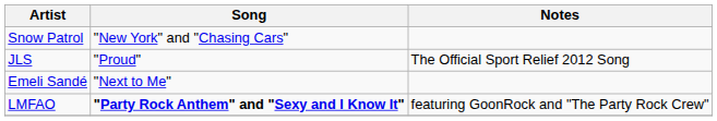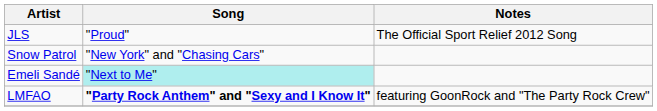 <table class="wikitable" border="1">
 <tr>
 <th>Artist</th>
 <th>Song</th>
 <th>Notes</th>
 </tr>
 <tr>
+<td><a href='#'>JLS</a></td>
+<td>"<a href='#'>Proud</a>"</td>
+<td>The Official Sport Relief 2012 Song</td>
+</tr>
+<tr>
 <td><a href='#'>Snow Patrol</a></td>
 <td>"<a href='#'>New York</a>" and "<a href='#'>Chasing Cars</a>"</td>
 <td></td>
 </tr>
 <tr>
-<td><a href='#'>JLS</a></td>
-<td>"<a href='#'>Proud</a>"</td>
-<td>The Official Sport Relief 2012 Song</td>
-</tr>
-<tr>
 <td><a href='#'>Emeli Sandé</a></td>
-<td>"<a href='#'>Next to Me</a>"</td>
+<td style="background: paleturquoise;">"<a href='#'>Next to Me</a>"</td>
 <td></td>
 </tr>
 <tr>
 <td><a href='#'>LMFAO</a></td>
 <td><strong>"<a href='#'>Party Rock Anthem</a>" and "<a href='#'>Sexy and I Know It</a>"</strong></td>
 <td>featuring GoonRock and "The Party Rock Crew"</td>
 </tr>
 <tr>
 </tr>
 </table>
